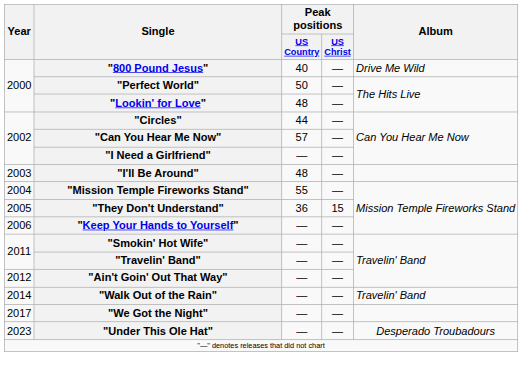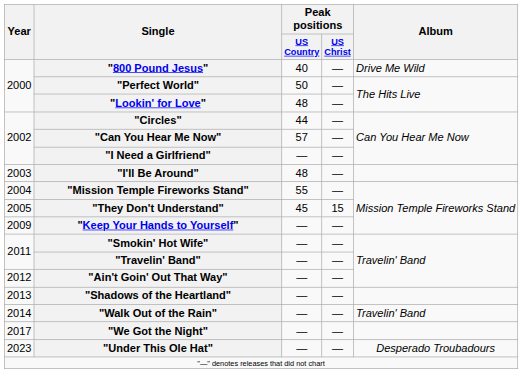 <table class="wikitable plainrowheaders" style="text-align:center;">
 <tr>
 <th rowspan="2">Year</th>
 <th rowspan="2" style="width:22em;">Single</th>
 <th colspan="2">Peak<br>positions</th>
 <th rowspan="2">Album</th>
 </tr>
 <tr style="font-size:smaller;">
 <th width="40"><a href='#'>US Country</a><br></th>
 <th width="40"><a href='#'>US Christ</a><br></th>
 </tr>
 <tr>
 <td rowspan="3">2000</td>
 <th scope="row">"<a href='#'>800 Pound Jesus</a>"</th>
 <td>40</td>
 <td>—</td>
 <td align="left"><em>Drive Me Wild</em></td>
 </tr>
 <tr>
 <th scope="row">"Perfect World"</th>
 <td>50</td>
 <td>—</td>
 <td align="left" rowspan="2"><em>The Hits Live</em></td>
 </tr>
 <tr>
 <th scope="row">"<a href='#'>Lookin' for Love</a>"</th>
 <td>48</td>
 <td>—</td>
 </tr>
 <tr>
 <td rowspan="3">2002</td>
 <th scope="row">"Circles"</th>
 <td>44</td>
 <td>—</td>
 <td align="left" rowspan="3"><em>Can You Hear Me Now</em></td>
 </tr>
 <tr>
 <th scope="row">"Can You Hear Me Now"</th>
 <td>57</td>
 <td>—</td>
 </tr>
 <tr>
 <th scope="row">"I Need a Girlfriend"</th>
 <td>—</td>
 <td>—</td>
 </tr>
 <tr>
 <td>2003</td>
 <th scope="row">"I'll Be Around"</th>
 <td>48</td>
 <td>—</td>
 <td></td>
 </tr>
 <tr>
 <td>2004</td>
 <th scope="row">"Mission Temple Fireworks Stand"<br></th>
 <td>55</td>
 <td>—</td>
 <td align="left" rowspan="3"><em>Mission Temple Fireworks Stand</em></td>
 </tr>
 <tr>
 <td>2005</td>
 <th scope="row">"They Don't Understand"</th>
-<td>36</td>
+<td>45</td>
 <td>15</td>
 </tr>
 <tr>
-<td>2006</td>
+<td>2009</td>
 <th scope="row">"<a href='#'>Keep Your Hands to Yourself</a>"</th>
 <td>—</td>
 <td>—</td>
 </tr>
 <tr>
 <td rowspan="2">2011</td>
 <th scope="row">"Smokin' Hot Wife"</th>
 <td>—</td>
 <td>—</td>
 <td align="left" rowspan="3"><em>Travelin' Band</em></td>
 </tr>
 <tr>
 <th scope="row">"Travelin' Band"</th>
 <td>—</td>
 <td>—</td>
 </tr>
 <tr>
 <td>2012</td>
 <th scope="row">"Ain't Goin' Out That Way"</th>
 <td>—</td>
 <td>—</td>
+</tr>
+<tr>
+<td>2013</td>
+<th scope="row">"Shadows of the Heartland"</th>
+<td>—</td>
+<td>—</td>
+<td></td>
 </tr>
 <tr>
 <td>2014</td>
 <th scope="row">"Walk Out of the Rain"</th>
 <td>—</td>
 <td>—</td>
 <td align="left"><em>Travelin' Band</em></td>
 </tr>
 <tr>
 <td>2017</td>
 <th scope="row">"We Got the Night"</th>
 <td>—</td>
 <td>—</td>
 <td></td>
 </tr>
 <tr>
 <td>2023</td>
 <th scope="row">"Under This Ole Hat"</th>
 <td>—</td>
 <td>—</td>
 <td><em>Desperado Troubadours</em></td>
 </tr>
 <tr>
 <td colspan="5" style="font-size:8pt">"—" denotes releases that did not chart</td>
 </tr>
 </table>
